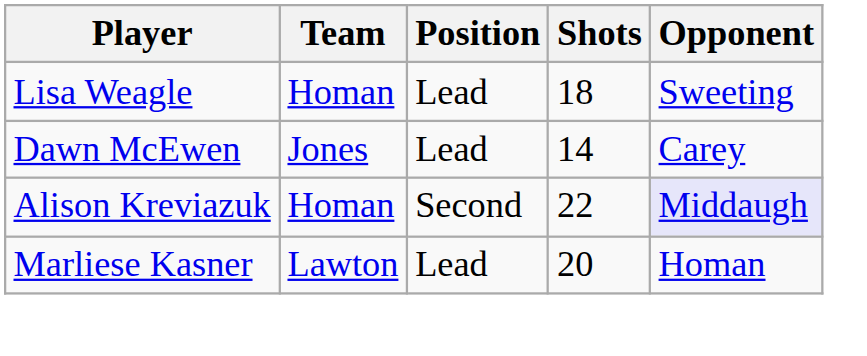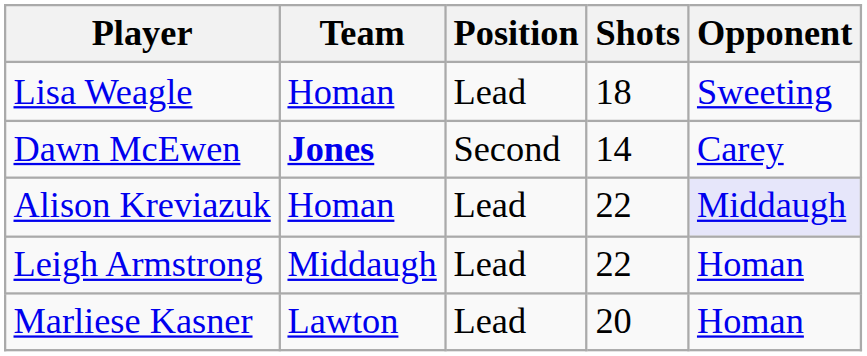 <table class="wikitable sortable">
 <tr>
 <th>Player</th>
 <th>Team</th>
 <th>Position</th>
 <th>Shots</th>
 <th>Opponent</th>
 </tr>
 <tr>
 <td><a href='#'>Lisa Weagle</a></td>
 <td> <a href='#'>Homan</a></td>
 <td>Lead</td>
 <td>18</td>
 <td> <a href='#'>Sweeting</a></td>
 </tr>
 <tr>
 <td><a href='#'>Dawn McEwen</a></td>
-<td> <a href='#'>Jones</a></td>
-<td>Lead</td>
+<td><strong> <a href='#'>Jones</a></strong></td>
+<td>Second</td>
 <td>14</td>
 <td> <a href='#'>Carey</a></td>
 </tr>
 <tr>
 <td><a href='#'>Alison Kreviazuk</a></td>
 <td> <a href='#'>Homan</a></td>
-<td>Second</td>
+<td>Lead</td>
 <td>22</td>
 <td style="background: lavender;"> <a href='#'>Middaugh</a></td>
+</tr>
+<tr>
+<td><a href='#'>Leigh Armstrong</a></td>
+<td> <a href='#'>Middaugh</a></td>
+<td>Lead</td>
+<td>22</td>
+<td> <a href='#'>Homan</a></td>
 </tr>
 <tr>
 <td><a href='#'>Marliese Kasner</a></td>
 <td> <a href='#'>Lawton</a></td>
 <td>Lead</td>
 <td>20</td>
 <td> <a href='#'>Homan</a></td>
 </tr>
 </table>
